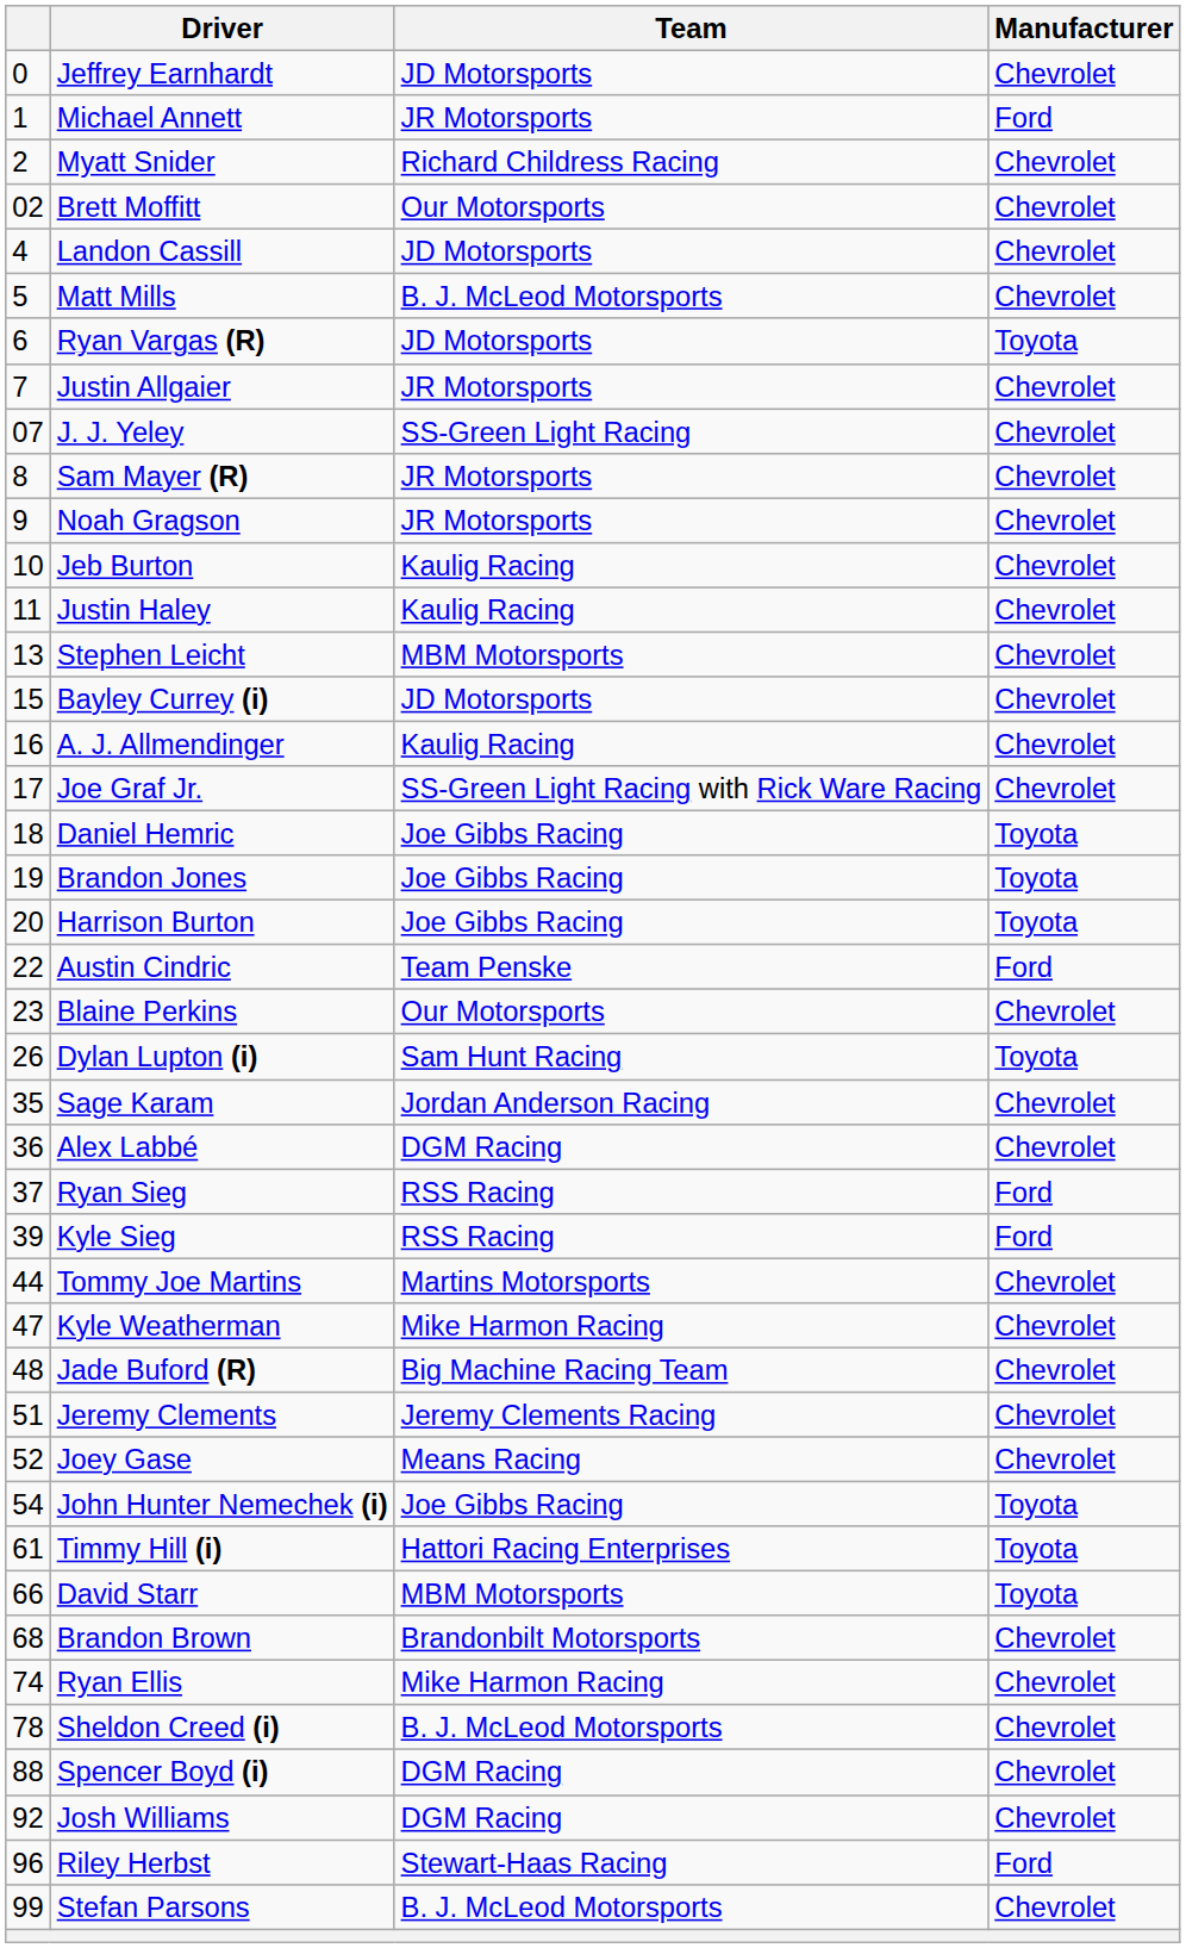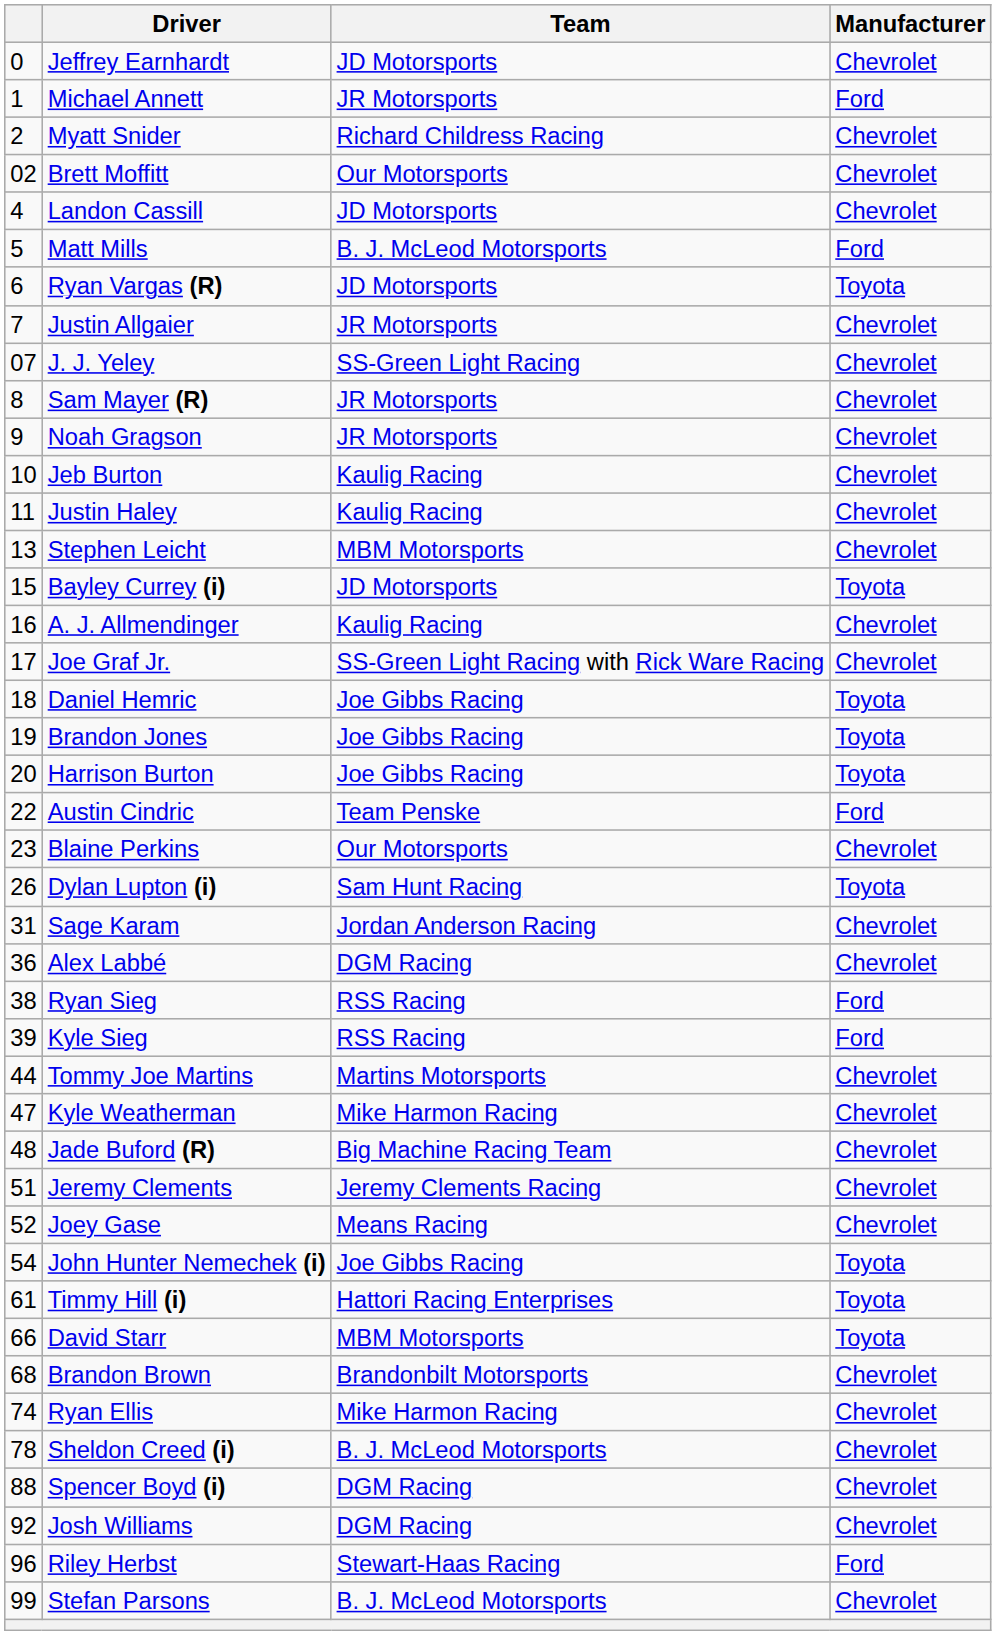 <table class="wikitable" style="font-size:95%">
 <tr>
 <th></th>
 <th>Driver</th>
 <th>Team</th>
 <th>Manufacturer</th>
 </tr>
 <tr>
 <td>0</td>
 <td><a href='#'>Jeffrey Earnhardt</a></td>
 <td><a href='#'>JD Motorsports</a></td>
 <td><a href='#'>Chevrolet</a></td>
 </tr>
 <tr>
 <td>1</td>
 <td><a href='#'>Michael Annett</a></td>
 <td><a href='#'>JR Motorsports</a></td>
 <td><a href='#'>Ford</a></td>
 </tr>
 <tr>
 <td>2</td>
 <td><a href='#'>Myatt Snider</a></td>
 <td><a href='#'>Richard Childress Racing</a></td>
 <td><a href='#'>Chevrolet</a></td>
 </tr>
 <tr>
 <td>02</td>
 <td><a href='#'>Brett Moffitt</a></td>
 <td><a href='#'>Our Motorsports</a></td>
 <td><a href='#'>Chevrolet</a></td>
 </tr>
 <tr>
 <td>4</td>
 <td><a href='#'>Landon Cassill</a></td>
 <td><a href='#'>JD Motorsports</a></td>
 <td><a href='#'>Chevrolet</a></td>
 </tr>
 <tr>
 <td>5</td>
 <td><a href='#'>Matt Mills</a></td>
 <td><a href='#'>B. J. McLeod Motorsports</a></td>
-<td><a href='#'>Chevrolet</a></td>
+<td><a href='#'>Ford</a></td>
 </tr>
 <tr>
 <td>6</td>
 <td><a href='#'>Ryan Vargas</a> <strong>(R)</strong></td>
 <td><a href='#'>JD Motorsports</a></td>
 <td><a href='#'>Toyota</a></td>
 </tr>
 <tr>
 <td>7</td>
 <td><a href='#'>Justin Allgaier</a></td>
 <td><a href='#'>JR Motorsports</a></td>
 <td><a href='#'>Chevrolet</a></td>
 </tr>
 <tr>
 <td>07</td>
 <td><a href='#'>J. J. Yeley</a></td>
 <td><a href='#'>SS-Green Light Racing</a></td>
 <td><a href='#'>Chevrolet</a></td>
 </tr>
 <tr>
 <td>8</td>
 <td><a href='#'>Sam Mayer</a> <strong>(R)</strong></td>
 <td><a href='#'>JR Motorsports</a></td>
 <td><a href='#'>Chevrolet</a></td>
 </tr>
 <tr>
 <td>9</td>
 <td><a href='#'>Noah Gragson</a></td>
 <td><a href='#'>JR Motorsports</a></td>
 <td><a href='#'>Chevrolet</a></td>
 </tr>
 <tr>
 <td>10</td>
 <td><a href='#'>Jeb Burton</a></td>
 <td><a href='#'>Kaulig Racing</a></td>
 <td><a href='#'>Chevrolet</a></td>
 </tr>
 <tr>
 <td>11</td>
 <td><a href='#'>Justin Haley</a></td>
 <td><a href='#'>Kaulig Racing</a></td>
 <td><a href='#'>Chevrolet</a></td>
 </tr>
 <tr>
 <td>13</td>
 <td><a href='#'>Stephen Leicht</a></td>
 <td><a href='#'>MBM Motorsports</a></td>
 <td><a href='#'>Chevrolet</a></td>
 </tr>
 <tr>
 <td>15</td>
 <td><a href='#'>Bayley Currey</a> <strong>(i)</strong></td>
 <td><a href='#'>JD Motorsports</a></td>
-<td><a href='#'>Chevrolet</a></td>
+<td><a href='#'>Toyota</a></td>
 </tr>
 <tr>
 <td>16</td>
 <td><a href='#'>A. J. Allmendinger</a></td>
 <td><a href='#'>Kaulig Racing</a></td>
 <td><a href='#'>Chevrolet</a></td>
 </tr>
 <tr>
 <td>17</td>
 <td><a href='#'>Joe Graf Jr.</a></td>
 <td><a href='#'>SS-Green Light Racing</a> with <a href='#'>Rick Ware Racing</a></td>
 <td><a href='#'>Chevrolet</a></td>
 </tr>
 <tr>
 <td>18</td>
 <td><a href='#'>Daniel Hemric</a></td>
 <td><a href='#'>Joe Gibbs Racing</a></td>
 <td><a href='#'>Toyota</a></td>
 </tr>
 <tr>
 <td>19</td>
 <td><a href='#'>Brandon Jones</a></td>
 <td><a href='#'>Joe Gibbs Racing</a></td>
 <td><a href='#'>Toyota</a></td>
 </tr>
 <tr>
 <td>20</td>
 <td><a href='#'>Harrison Burton</a></td>
 <td><a href='#'>Joe Gibbs Racing</a></td>
 <td><a href='#'>Toyota</a></td>
 </tr>
 <tr>
 <td>22</td>
 <td><a href='#'>Austin Cindric</a></td>
 <td><a href='#'>Team Penske</a></td>
 <td><a href='#'>Ford</a></td>
 </tr>
 <tr>
 <td>23</td>
 <td><a href='#'>Blaine Perkins</a></td>
 <td><a href='#'>Our Motorsports</a></td>
 <td><a href='#'>Chevrolet</a></td>
 </tr>
 <tr>
 <td>26</td>
 <td><a href='#'>Dylan Lupton</a> <strong>(i)</strong></td>
 <td><a href='#'>Sam Hunt Racing</a></td>
 <td><a href='#'>Toyota</a></td>
 </tr>
 <tr>
-<td>35</td>
+<td>31</td>
 <td><a href='#'>Sage Karam</a></td>
 <td><a href='#'>Jordan Anderson Racing</a></td>
 <td><a href='#'>Chevrolet</a></td>
 </tr>
 <tr>
 <td>36</td>
 <td><a href='#'>Alex Labbé</a></td>
 <td><a href='#'>DGM Racing</a></td>
 <td><a href='#'>Chevrolet</a></td>
 </tr>
 <tr>
-<td>37</td>
+<td>38</td>
 <td><a href='#'>Ryan Sieg</a></td>
 <td><a href='#'>RSS Racing</a></td>
 <td><a href='#'>Ford</a></td>
 </tr>
 <tr>
 <td>39</td>
 <td><a href='#'>Kyle Sieg</a></td>
 <td><a href='#'>RSS Racing</a></td>
 <td><a href='#'>Ford</a></td>
 </tr>
 <tr>
 <td>44</td>
 <td><a href='#'>Tommy Joe Martins</a></td>
 <td><a href='#'>Martins Motorsports</a></td>
 <td><a href='#'>Chevrolet</a></td>
 </tr>
 <tr>
 <td>47</td>
 <td><a href='#'>Kyle Weatherman</a></td>
 <td><a href='#'>Mike Harmon Racing</a></td>
 <td><a href='#'>Chevrolet</a></td>
 </tr>
 <tr>
 <td>48</td>
 <td><a href='#'>Jade Buford</a> <strong>(R)</strong></td>
 <td><a href='#'>Big Machine Racing Team</a></td>
 <td><a href='#'>Chevrolet</a></td>
 </tr>
 <tr>
 <td>51</td>
 <td><a href='#'>Jeremy Clements</a></td>
 <td><a href='#'>Jeremy Clements Racing</a></td>
 <td><a href='#'>Chevrolet</a></td>
 </tr>
 <tr>
 <td>52</td>
 <td><a href='#'>Joey Gase</a></td>
 <td><a href='#'>Means Racing</a></td>
 <td><a href='#'>Chevrolet</a></td>
 </tr>
 <tr>
 <td>54</td>
 <td><a href='#'>John Hunter Nemechek</a> <strong>(i)</strong></td>
 <td><a href='#'>Joe Gibbs Racing</a></td>
 <td><a href='#'>Toyota</a></td>
 </tr>
 <tr>
 <td>61</td>
 <td><a href='#'>Timmy Hill</a> <strong>(i)</strong></td>
 <td><a href='#'>Hattori Racing Enterprises</a></td>
 <td><a href='#'>Toyota</a></td>
 </tr>
 <tr>
 <td>66</td>
 <td><a href='#'>David Starr</a></td>
 <td><a href='#'>MBM Motorsports</a></td>
 <td><a href='#'>Toyota</a></td>
 </tr>
 <tr>
 <td>68</td>
 <td><a href='#'>Brandon Brown</a></td>
 <td><a href='#'>Brandonbilt Motorsports</a></td>
 <td><a href='#'>Chevrolet</a></td>
 </tr>
 <tr>
 <td>74</td>
 <td><a href='#'>Ryan Ellis</a></td>
 <td><a href='#'>Mike Harmon Racing</a></td>
 <td><a href='#'>Chevrolet</a></td>
 </tr>
 <tr>
 <td>78</td>
 <td><a href='#'>Sheldon Creed</a> <strong>(i)</strong></td>
 <td><a href='#'>B. J. McLeod Motorsports</a></td>
 <td><a href='#'>Chevrolet</a></td>
 </tr>
 <tr>
 <td>88</td>
 <td><a href='#'>Spencer Boyd</a> <strong>(i)</strong></td>
 <td><a href='#'>DGM Racing</a></td>
 <td><a href='#'>Chevrolet</a></td>
 </tr>
 <tr>
 <td>92</td>
 <td><a href='#'>Josh Williams</a></td>
 <td><a href='#'>DGM Racing</a></td>
 <td><a href='#'>Chevrolet</a></td>
 </tr>
 <tr>
 <td>96</td>
 <td><a href='#'>Riley Herbst</a></td>
 <td><a href='#'>Stewart-Haas Racing</a></td>
 <td><a href='#'>Ford</a></td>
 </tr>
 <tr>
 <td>99</td>
 <td><a href='#'>Stefan Parsons</a></td>
 <td><a href='#'>B. J. McLeod Motorsports</a></td>
 <td><a href='#'>Chevrolet</a></td>
 </tr>
 <tr>
 <th colspan="7"></th>
 </tr>
 </table>
